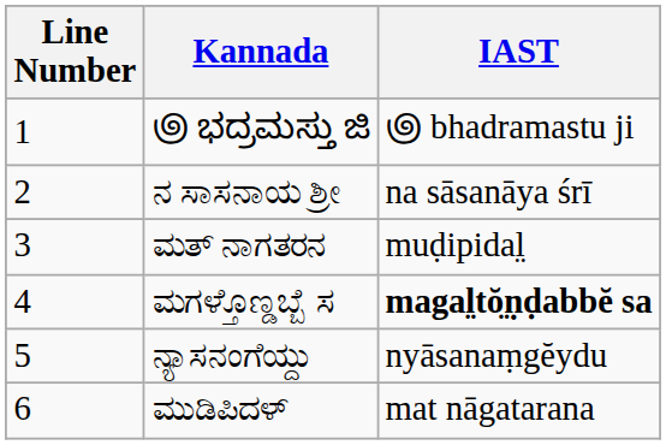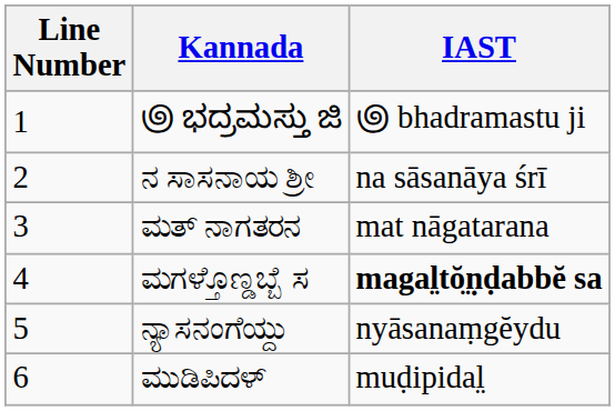 <table class="wikitable">
 <tr>
 <th>Line<br>Number</th>
 <th><a href='#'>Kannada</a></th>
 <th><a href='#'>IAST</a></th>
 </tr>
 <tr>
 <td>1</td>
 <td>಄ ಭದ್ರಮಸ್ತು ಜಿ</td>
 <td>಄ bhadramastu ji</td>
 </tr>
 <tr>
 <td>2</td>
 <td>ನ ಸಾಸನಾಯ ಶ್ರೀ</td>
 <td>na sāsanāya śrī</td>
 </tr>
 <tr>
 <td>3</td>
 <td>ಮತ್ ನಾಗತರನ</td>
-<td>muḍipidal̤</td>
+<td>mat nāgatarana</td>
 </tr>
 <tr>
 <td>4</td>
 <td>ಮಗಳ್ತೊಣ್ಡಬ್ಬೆ ಸ</td>
 <td><strong>magal̤tŏ̤ṇḍabbĕ sa</strong></td>
 </tr>
 <tr>
 <td>5</td>
 <td>ನ್ಯಾಸನಂಗೆಯ್ದು</td>
 <td>nyāsanaṃgĕydu</td>
 </tr>
 <tr>
 <td>6</td>
 <td>ಮುಡಿಪಿದಳ್</td>
-<td>mat nāgatarana</td>
+<td>muḍipidal̤</td>
 </tr>
 </table>
